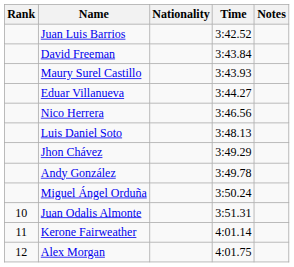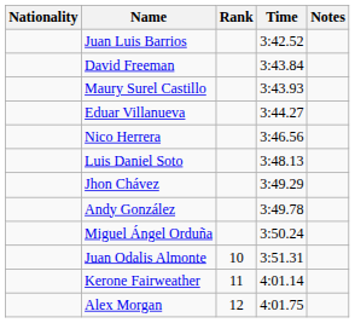 <table class="wikitable sortable" style="text-align:center;font-size:95%">
 <tr>
+<th>Nationality</th>
+<th>Name</th>
 <th>Rank</th>
-<th>Name</th>
-<th>Nationality</th>
 <th>Time</th>
 <th>Notes</th>
 </tr>
 <tr>
+<td align=left></td>
+<td align=left><a href='#'>Juan Luis Barrios</a></td>
 <td></td>
-<td align=left><a href='#'>Juan Luis Barrios</a></td>
-<td align=left></td>
 <td>3:42.52</td>
 <td></td>
 </tr>
 <tr>
+<td align=left></td>
+<td align=left><a href='#'>David Freeman</a></td>
 <td></td>
-<td align=left><a href='#'>David Freeman</a></td>
-<td align=left></td>
 <td>3:43.84</td>
 <td></td>
 </tr>
 <tr>
+<td align=left></td>
+<td align=left><a href='#'>Maury Surel Castillo</a></td>
 <td></td>
-<td align=left><a href='#'>Maury Surel Castillo</a></td>
-<td align=left></td>
 <td>3:43.93</td>
 <td></td>
 </tr>
 <tr>
+<td align=left></td>
+<td align=left><a href='#'>Eduar Villanueva</a></td>
 <td></td>
-<td align=left><a href='#'>Eduar Villanueva</a></td>
-<td align=left></td>
 <td>3:44.27</td>
 <td></td>
 </tr>
 <tr>
+<td align=left></td>
+<td align=left><a href='#'>Nico Herrera</a></td>
 <td></td>
-<td align=left><a href='#'>Nico Herrera</a></td>
-<td align=left></td>
 <td>3:46.56</td>
 <td></td>
 </tr>
 <tr>
+<td align=left></td>
+<td align=left><a href='#'>Luis Daniel Soto</a></td>
 <td></td>
-<td align=left><a href='#'>Luis Daniel Soto</a></td>
-<td align=left></td>
 <td>3:48.13</td>
 <td></td>
 </tr>
 <tr>
+<td align=left></td>
+<td align=left><a href='#'>Jhon Chávez</a></td>
 <td></td>
-<td align=left><a href='#'>Jhon Chávez</a></td>
-<td align=left></td>
 <td>3:49.29</td>
 <td></td>
 </tr>
 <tr>
+<td align=left></td>
+<td align=left><a href='#'>Andy González</a></td>
 <td></td>
-<td align=left><a href='#'>Andy González</a></td>
-<td align=left></td>
 <td>3:49.78</td>
 <td></td>
 </tr>
 <tr>
+<td align=left></td>
+<td align=left><a href='#'>Miguel Ángel Orduña</a></td>
 <td></td>
-<td align=left><a href='#'>Miguel Ángel Orduña</a></td>
-<td align=left></td>
 <td>3:50.24</td>
 <td></td>
 </tr>
 <tr>
+<td align=left></td>
+<td align=left><a href='#'>Juan Odalis Almonte</a></td>
 <td>10</td>
-<td align=left><a href='#'>Juan Odalis Almonte</a></td>
-<td align=left></td>
 <td>3:51.31</td>
 <td></td>
 </tr>
 <tr>
+<td align=left></td>
+<td align=left><a href='#'>Kerone Fairweather</a></td>
 <td>11</td>
-<td align=left><a href='#'>Kerone Fairweather</a></td>
-<td align=left></td>
 <td>4:01.14</td>
 <td></td>
 </tr>
 <tr>
+<td align=left></td>
+<td align=left><a href='#'>Alex Morgan</a></td>
 <td>12</td>
-<td align=left><a href='#'>Alex Morgan</a></td>
-<td align=left></td>
 <td>4:01.75</td>
 <td></td>
 </tr>
 </table>
